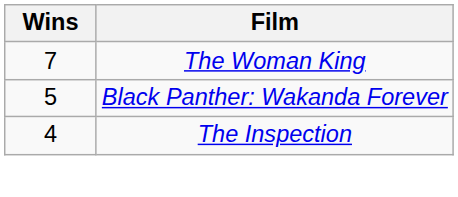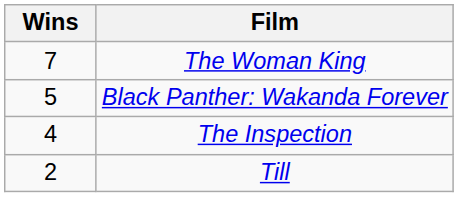 <table class="wikitable" rowspan="2" style="text-align:center" background: #f6e39c;>
 <tr>
 <th scope="col" style="width:55px;">Wins</th>
 <th scope="col" style="text-align:center;">Film</th>
 </tr>
 <tr>
 <td style="text-align:center">7</td>
 <td><em><a href='#'>The Woman King</a></em></td>
 </tr>
 <tr>
 <td style="text-align:center">5</td>
 <td><em><a href='#'>Black Panther: Wakanda Forever</a></em></td>
 </tr>
 <tr>
 <td style="text-align:center">4</td>
 <td><em><a href='#'>The Inspection</a></em></td>
 </tr>
+<tr>
+<td style="text-align:center">2</td>
+<td><em><a href='#'>Till</a></em></td>
+</tr>
 </table>
